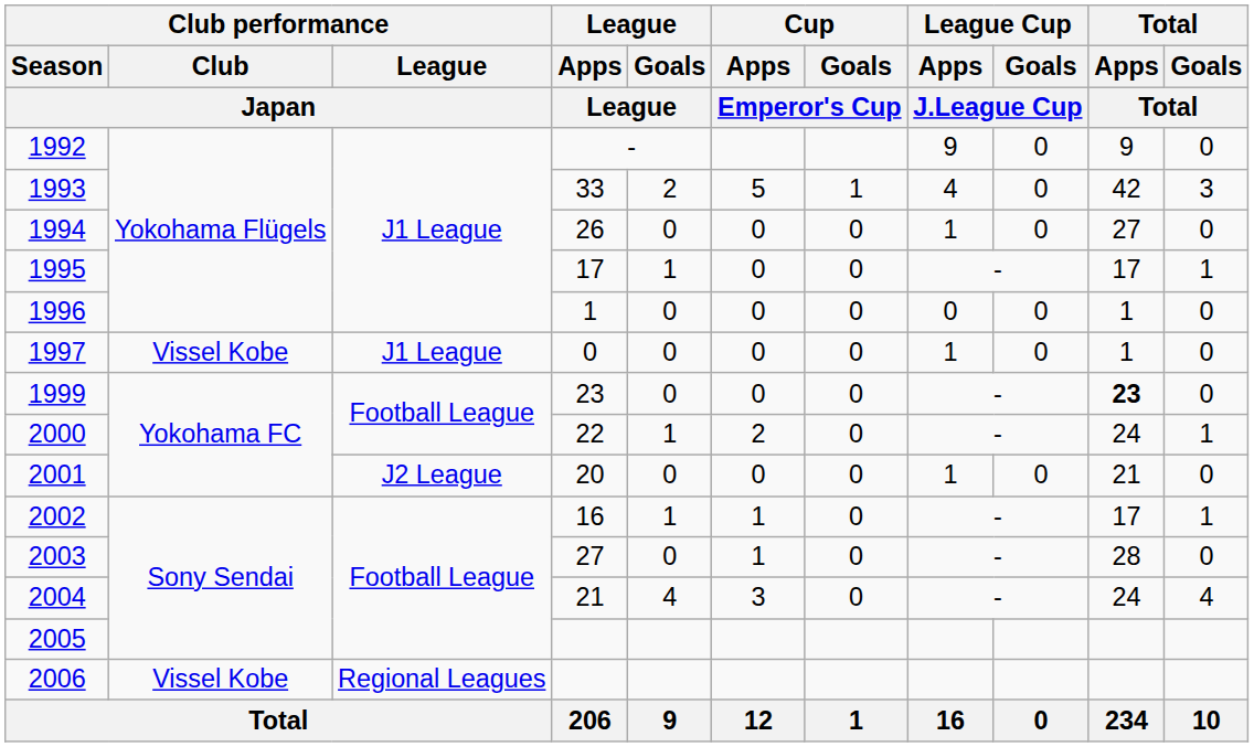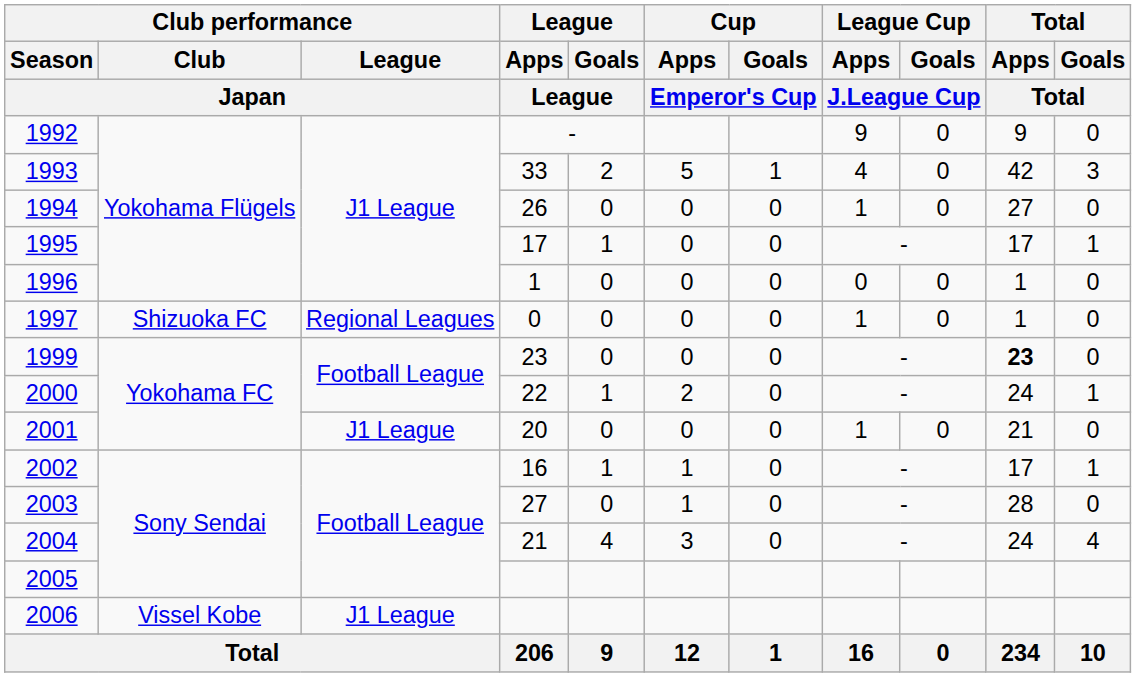 <table class="wikitable" style="text-align:center;">
 <tr>
 <th colspan=3>Club performance</th>
 <th colspan=2>League</th>
 <th colspan=2>Cup</th>
 <th colspan=2>League Cup</th>
 <th colspan=2>Total</th>
 </tr>
 <tr>
 <th>Season</th>
 <th>Club</th>
 <th>League</th>
 <th>Apps</th>
 <th>Goals</th>
 <th>Apps</th>
 <th>Goals</th>
 <th>Apps</th>
 <th>Goals</th>
 <th>Apps</th>
 <th>Goals</th>
 </tr>
 <tr>
 <th colspan=3>Japan</th>
 <th colspan=2>League</th>
 <th colspan=2><a href='#'>Emperor's Cup</a></th>
 <th colspan=2><a href='#'>J.League Cup</a></th>
 <th colspan=2>Total</th>
 </tr>
 <tr>
 <td><a href='#'>1992</a></td>
 <td rowspan="5"><a href='#'>Yokohama Flügels</a></td>
 <td rowspan="5"><a href='#'>J1 League</a></td>
 <td colspan="2">-</td>
 <td></td>
 <td></td>
 <td>9</td>
 <td>0</td>
 <td>9</td>
 <td>0</td>
 </tr>
 <tr>
 <td><a href='#'>1993</a></td>
 <td>33</td>
 <td>2</td>
 <td>5</td>
 <td>1</td>
 <td>4</td>
 <td>0</td>
 <td>42</td>
 <td>3</td>
 </tr>
 <tr>
 <td><a href='#'>1994</a></td>
 <td>26</td>
 <td>0</td>
 <td>0</td>
 <td>0</td>
 <td>1</td>
 <td>0</td>
 <td>27</td>
 <td>0</td>
 </tr>
 <tr>
 <td><a href='#'>1995</a></td>
 <td>17</td>
 <td>1</td>
 <td>0</td>
 <td>0</td>
 <td colspan="2">-</td>
 <td>17</td>
 <td>1</td>
 </tr>
 <tr>
 <td><a href='#'>1996</a></td>
 <td>1</td>
 <td>0</td>
 <td>0</td>
 <td>0</td>
 <td>0</td>
 <td>0</td>
 <td>1</td>
 <td>0</td>
 </tr>
 <tr>
 <td><a href='#'>1997</a></td>
-<td><a href='#'>Vissel Kobe</a></td>
-<td><a href='#'>J1 League</a></td>
+<td><a href='#'>Shizuoka FC</a></td>
+<td><a href='#'>Regional Leagues</a></td>
 <td>0</td>
 <td>0</td>
 <td>0</td>
 <td>0</td>
 <td>1</td>
 <td>0</td>
 <td>1</td>
 <td>0</td>
 </tr>
 <tr>
 <td><a href='#'>1999</a></td>
 <td rowspan="3"><a href='#'>Yokohama FC</a></td>
 <td rowspan="2"><a href='#'>Football League</a></td>
 <td>23</td>
 <td>0</td>
 <td>0</td>
 <td>0</td>
 <td colspan="2">-</td>
 <td><strong>23</strong></td>
 <td>0</td>
 </tr>
 <tr>
 <td><a href='#'>2000</a></td>
 <td>22</td>
 <td>1</td>
 <td>2</td>
 <td>0</td>
 <td colspan="2">-</td>
 <td>24</td>
 <td>1</td>
 </tr>
 <tr>
 <td><a href='#'>2001</a></td>
-<td><a href='#'>J2 League</a></td>
+<td><a href='#'>J1 League</a></td>
 <td>20</td>
 <td>0</td>
 <td>0</td>
 <td>0</td>
 <td>1</td>
 <td>0</td>
 <td>21</td>
 <td>0</td>
 </tr>
 <tr>
 <td><a href='#'>2002</a></td>
 <td rowspan="4"><a href='#'>Sony Sendai</a></td>
 <td rowspan="4"><a href='#'>Football League</a></td>
 <td>16</td>
 <td>1</td>
 <td>1</td>
 <td>0</td>
 <td colspan="2">-</td>
 <td>17</td>
 <td>1</td>
 </tr>
 <tr>
 <td><a href='#'>2003</a></td>
 <td>27</td>
 <td>0</td>
 <td>1</td>
 <td>0</td>
 <td colspan="2">-</td>
 <td>28</td>
 <td>0</td>
 </tr>
 <tr>
 <td><a href='#'>2004</a></td>
 <td>21</td>
 <td>4</td>
 <td>3</td>
 <td>0</td>
 <td colspan="2">-</td>
 <td>24</td>
 <td>4</td>
 </tr>
 <tr>
 <td><a href='#'>2005</a></td>
 <td></td>
 <td></td>
 <td></td>
 <td></td>
 <td></td>
 <td></td>
 <td></td>
 <td></td>
 </tr>
 <tr>
 <td><a href='#'>2006</a></td>
 <td><a href='#'>Vissel Kobe</a></td>
-<td><a href='#'>Regional Leagues</a></td>
+<td><a href='#'>J1 League</a></td>
 <td></td>
 <td></td>
 <td></td>
 <td></td>
 <td></td>
 <td></td>
 <td></td>
 <td></td>
 </tr>
 <tr>
 <th colspan=3>Total</th>
 <th>206</th>
 <th>9</th>
 <th>12</th>
 <th>1</th>
 <th>16</th>
 <th>0</th>
 <th>234</th>
 <th>10</th>
 </tr>
 </table>
